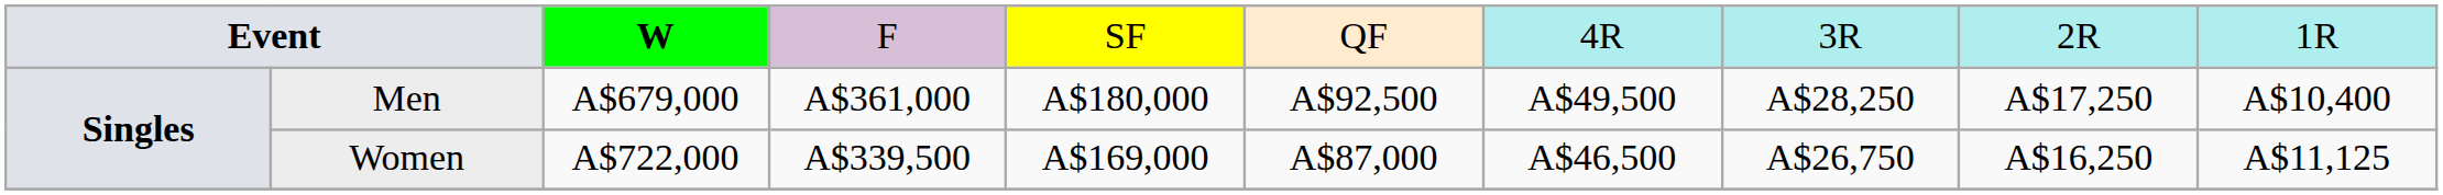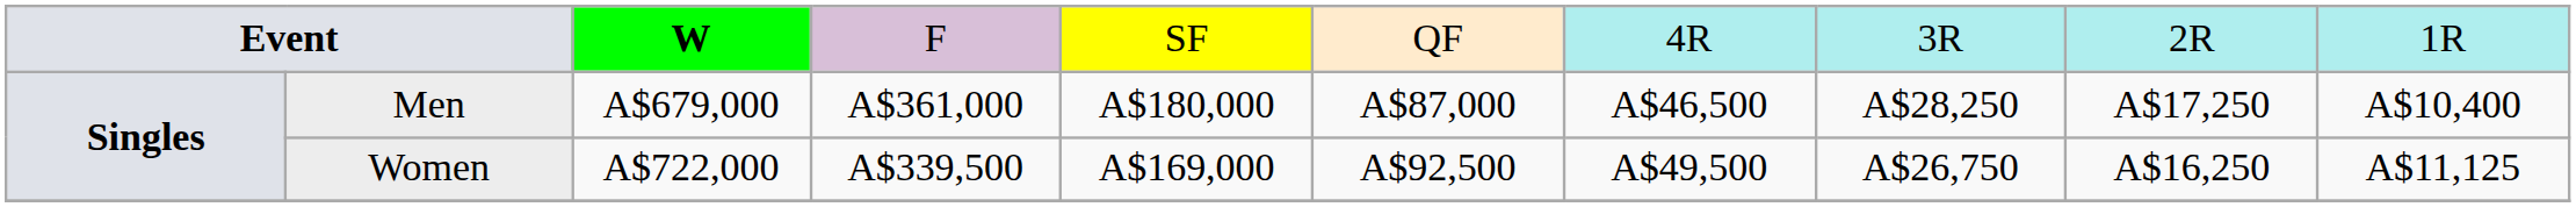 <table class=wikitable style=font-size:90%;text-align:center>
 <tr>
 <td width=200 colspan=2 bgcolor=#dfe2e9><strong>Event</strong></td>
 <td width=80 bgcolor=lime><strong>W</strong></td>
 <td width=85 bgcolor=#D8BFD8>F</td>
 <td width=85 bgcolor=#FFFF00>SF</td>
 <td width=85 bgcolor=#ffebcd>QF</td>
 <td width=85 bgcolor=#afeeee>4R</td>
 <td width=85 bgcolor=#afeeee>3R</td>
 <td width=85 bgcolor=#afeeee>2R</td>
 <td width=85 bgcolor=#afeeee>1R</td>
 </tr>
 <tr>
 <td rowspan=2 bgcolor=#dfe2e9><strong>Singles</strong> </td>
 <td bgcolor=#EDEDED>Men</td>
 <td>A$679,000</td>
 <td>A$361,000</td>
 <td>A$180,000</td>
-<td>A$92,500</td>
-<td>A$49,500</td>
+<td>A$87,000</td>
+<td>A$46,500</td>
 <td>A$28,250</td>
 <td>A$17,250</td>
 <td>A$10,400</td>
 </tr>
 <tr>
 <td bgcolor=#EDEDED>Women</td>
 <td>A$722,000</td>
 <td>A$339,500</td>
 <td>A$169,000</td>
-<td>A$87,000</td>
-<td>A$46,500</td>
+<td>A$92,500</td>
+<td>A$49,500</td>
 <td>A$26,750</td>
 <td>A$16,250</td>
 <td>A$11,125</td>
 </tr>
 <tr>
 </tr>
 </table>
